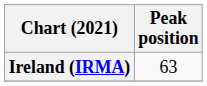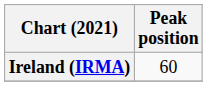 <table class="wikitable plainrowheaders" style="text-align:center">
 <tr>
 <th>Chart (2021)</th>
 <th>Peak<br>position</th>
 </tr>
 <tr>
 <th scope="row">Ireland (<a href='#'>IRMA</a>)</th>
-<td>63</td>
+<td>60</td>
 </tr>
 <tr>
 </tr>
 </table>
